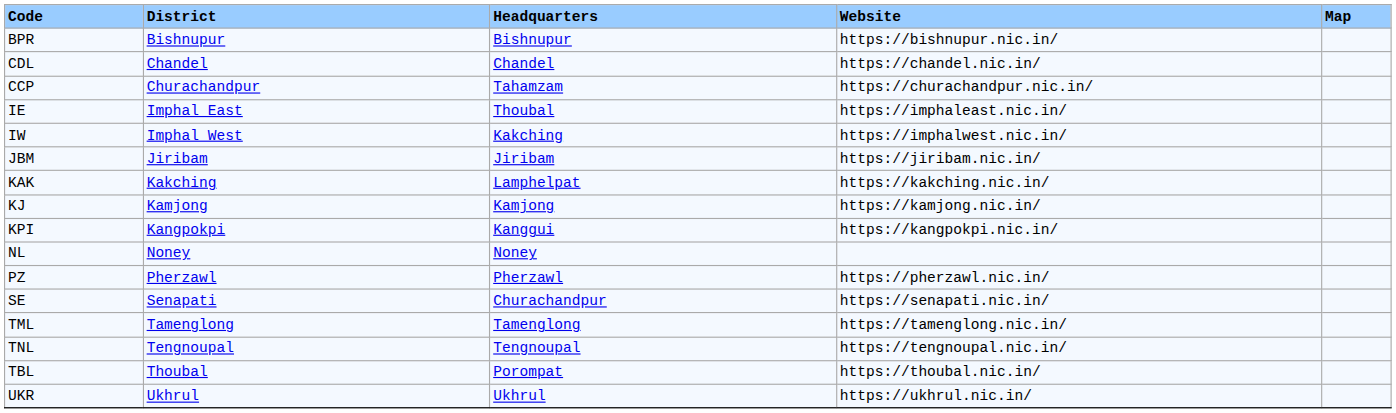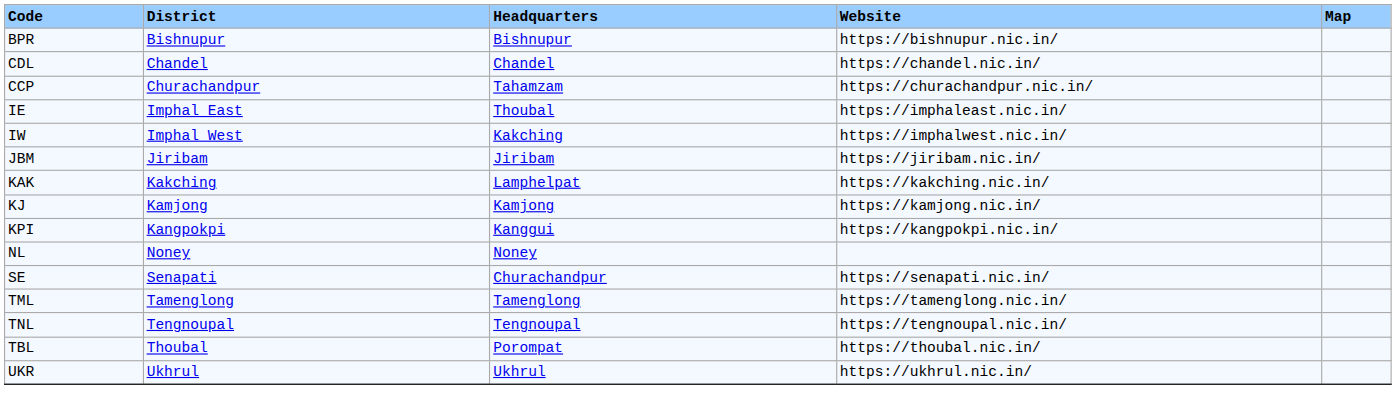 <table class="wikitable sortable mw-collapsible" width="98%" style="border:1px solid black">
 <tr bgcolor="#99ccff">
 <td width="10%"><strong>Code</strong></td>
 <td width="25%"><strong>District</strong></td>
 <td width="25%"><strong>Headquarters</strong></td>
 <td width="35%"><strong>Website</strong></td>
 <td width="35%"><strong>Map</strong></td>
 </tr>
 <tr bgcolor="#F4F9FF">
 <td>BPR</td>
 <td><a href='#'>Bishnupur</a></td>
 <td><a href='#'>Bishnupur</a></td>
 <td>https://bishnupur.nic.in/</td>
 <td></td>
 </tr>
 <tr bgcolor="#F4F9FF">
 <td>CDL</td>
 <td><a href='#'>Chandel</a></td>
 <td><a href='#'>Chandel</a></td>
 <td>https://chandel.nic.in/</td>
 <td></td>
 </tr>
 <tr bgcolor="#F4F9FF">
 <td>CCP</td>
 <td><a href='#'>Churachandpur</a></td>
 <td><a href='#'>Tahamzam</a></td>
 <td>https://churachandpur.nic.in/</td>
 <td></td>
 </tr>
 <tr bgcolor="#F4F9FF">
 <td>IE</td>
 <td><a href='#'>Imphal East</a></td>
 <td><a href='#'>Thoubal</a></td>
 <td>https://imphaleast.nic.in/</td>
 <td></td>
 </tr>
 <tr bgcolor="#F4F9FF">
 <td>IW</td>
 <td><a href='#'>Imphal West</a></td>
 <td><a href='#'>Kakching</a></td>
 <td>https://imphalwest.nic.in/</td>
 <td></td>
 </tr>
 <tr bgcolor="#F4F9FF">
 <td>JBM</td>
 <td><a href='#'>Jiribam</a></td>
 <td><a href='#'>Jiribam</a></td>
 <td>https://jiribam.nic.in/</td>
 <td></td>
 </tr>
 <tr bgcolor="#F4F9FF">
 <td>KAK</td>
 <td><a href='#'>Kakching</a></td>
 <td><a href='#'>Lamphelpat</a></td>
 <td>https://kakching.nic.in/</td>
 <td></td>
 </tr>
 <tr bgcolor="#F4F9FF">
 <td>KJ</td>
 <td><a href='#'>Kamjong</a></td>
 <td><a href='#'>Kamjong</a></td>
 <td>https://kamjong.nic.in/</td>
 <td></td>
 </tr>
 <tr bgcolor="#F4F9FF">
 <td>KPI</td>
 <td><a href='#'>Kangpokpi</a></td>
 <td><a href='#'>Kanggui</a></td>
 <td>https://kangpokpi.nic.in/</td>
 <td></td>
 </tr>
 <tr bgcolor="#F4F9FF">
 <td>NL</td>
 <td><a href='#'>Noney</a></td>
 <td><a href='#'>Noney</a></td>
 <td></td>
 <td></td>
 </tr>
 <tr bgcolor="#F4F9FF">
-<td>PZ</td>
-<td><a href='#'>Pherzawl</a></td>
-<td><a href='#'>Pherzawl</a></td>
-<td>https://pherzawl.nic.in/</td>
-<td></td>
-</tr>
-<tr bgcolor="#F4F9FF">
 <td>SE</td>
 <td><a href='#'>Senapati</a></td>
 <td><a href='#'>Churachandpur</a></td>
 <td>https://senapati.nic.in/</td>
 <td></td>
 </tr>
 <tr bgcolor="#F4F9FF">
 <td>TML</td>
 <td><a href='#'>Tamenglong</a></td>
 <td><a href='#'>Tamenglong</a></td>
 <td>https://tamenglong.nic.in/</td>
 <td></td>
 </tr>
 <tr bgcolor="#F4F9FF">
 <td>TNL</td>
 <td><a href='#'>Tengnoupal</a></td>
 <td><a href='#'>Tengnoupal</a></td>
 <td>https://tengnoupal.nic.in/</td>
 <td></td>
 </tr>
 <tr bgcolor="#F4F9FF">
 <td>TBL</td>
 <td><a href='#'>Thoubal</a></td>
 <td><a href='#'>Porompat</a></td>
 <td>https://thoubal.nic.in/</td>
 <td></td>
 </tr>
 <tr bgcolor="#F4F9FF">
 <td>UKR</td>
 <td><a href='#'>Ukhrul</a></td>
 <td><a href='#'>Ukhrul</a></td>
 <td>https://ukhrul.nic.in/</td>
 <td></td>
 </tr>
 <tr bgcolor="#F4F9FF">
 </tr>
 </table>
